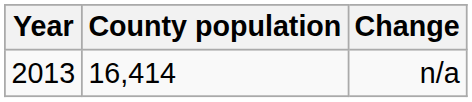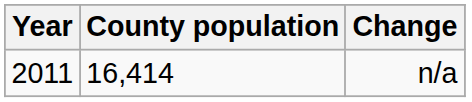 <table class="wikitable">
 <tr>
 <th>Year</th>
 <th>County population</th>
 <th>Change</th>
 </tr>
 <tr>
-<td>2013</td>
+<td>2011</td>
 <td>16,414</td>
 <td align="right">n/a</td>
 </tr>
 </table>
